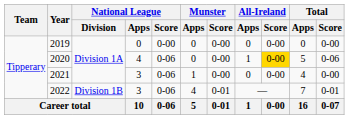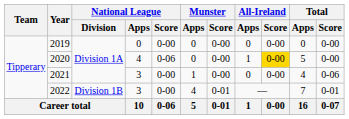 <table class="wikitable" style="text-align:center">
 <tr>
 <th rowspan="2">Team</th>
 <th rowspan="2">Year</th>
 <th colspan="3"><a href='#'>National League</a></th>
 <th colspan="2"><a href='#'>Munster</a></th>
 <th colspan="2"><a href='#'>All-Ireland</a></th>
 <th colspan="2">Total</th>
 </tr>
 <tr>
 <th>Division</th>
 <th>Apps</th>
 <th>Score</th>
 <th>Apps</th>
 <th>Score</th>
 <th>Apps</th>
 <th>Score</th>
 <th>Apps</th>
 <th>Score</th>
 </tr>
 <tr>
 <td rowspan="4"><a href='#'>Tipperary</a></td>
 <td>2019</td>
 <td rowspan="3"><a href='#'>Division 1A</a></td>
 <td>0</td>
 <td>0-00</td>
 <td>0</td>
 <td>0-00</td>
 <td>0</td>
 <td>0-00</td>
 <td>0</td>
 <td>0-00</td>
 </tr>
 <tr>
 <td>2020</td>
 <td>4</td>
 <td>0-06</td>
 <td>0</td>
 <td>0-00</td>
 <td>1</td>
 <td style="background: gold;">0-00</td>
 <td>5</td>
-<td>0-06</td>
+<td>0-00</td>
 </tr>
 <tr>
 <td>2021</td>
 <td>3</td>
-<td>0-06</td>
+<td>0-00</td>
 <td>1</td>
 <td>0-00</td>
 <td>0</td>
 <td>0-00</td>
 <td>4</td>
-<td>0-00</td>
+<td>0-06</td>
 </tr>
 <tr>
 <td>2022</td>
 <td rowspan="1"><a href='#'>Division 1B</a></td>
 <td>3</td>
-<td>0-06</td>
+<td>0-00</td>
 <td>4</td>
 <td>0-01</td>
 <td colspan=2>—</td>
 <td>7</td>
 <td>0-01</td>
 </tr>
 <tr>
 <th colspan="3">Career total</th>
 <th>10</th>
 <th>0-06</th>
 <th>5</th>
 <th>0-01</th>
 <th>1</th>
 <th>0-00</th>
 <th>16</th>
 <th>0-07</th>
 </tr>
 </table>
